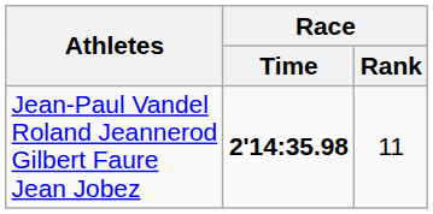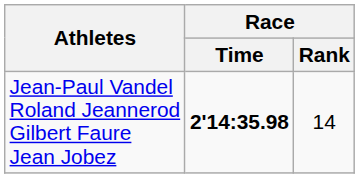 <table class="wikitable" border="1" style="font-size:90%">
 <tr>
 <th rowspan=2>Athletes</th>
 <th colspan=2>Race</th>
 </tr>
 <tr>
 <th>Time</th>
 <th>Rank</th>
 </tr>
 <tr>
 <td><a href='#'>Jean-Paul Vandel</a><br><a href='#'>Roland Jeannerod</a><br><a href='#'>Gilbert Faure</a><br><a href='#'>Jean Jobez</a></td>
 <td align=center><strong>2'14:35.98</strong></td>
-<td align=center>11</td>
+<td align=center>14</td>
 </tr>
 </table>
